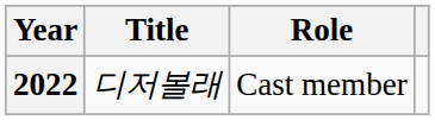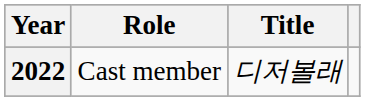 <table class="wikitable plainrowheaders">
 <tr>
 <th scope="col">Year</th>
+<th scope="col">Role</th>
 <th scope="col">Title</th>
-<th scope="col">Role</th>
 <th scope="col" class="unsortable"></th>
 </tr>
 <tr>
 <th scope="row">2022</th>
+<td>Cast member</td>
 <td><em>디저볼래</em></td>
-<td>Cast member</td>
 <td style="text-align:center"></td>
 </tr>
 </table>
